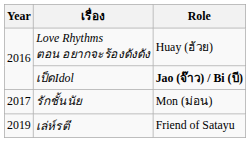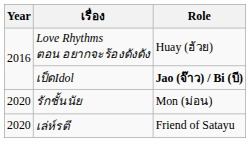 <table class="wikitable">
 <tr>
 <th>Year</th>
 <th>เรื่อง</th>
 <th>Role</th>
 </tr>
 <tr>
 <td rowspan="2">2016</td>
 <td><em>Love Rhythms</em><br><em>ตอน อยากจะร้องดังดัง</em></td>
 <td>Huay (ฮ้วย)</td>
 </tr>
 <tr>
 <td><em>เป็ดIdol</em></td>
 <td><strong>Jao (จ๊าว) / Bi (บี)</strong></td>
 </tr>
 <tr>
-<td rowspan="1">2017</td>
+<td rowspan="1">2020</td>
 <td><em>รักชั้นนัย</em></td>
 <td>Mon (ม่อน)</td>
 </tr>
 <tr>
-<td rowspan="1">2019</td>
+<td rowspan="1">2020</td>
 <td><em>เล่ห์รตี</em></td>
 <td>Friend of Satayu</td>
 </tr>
 </table>
